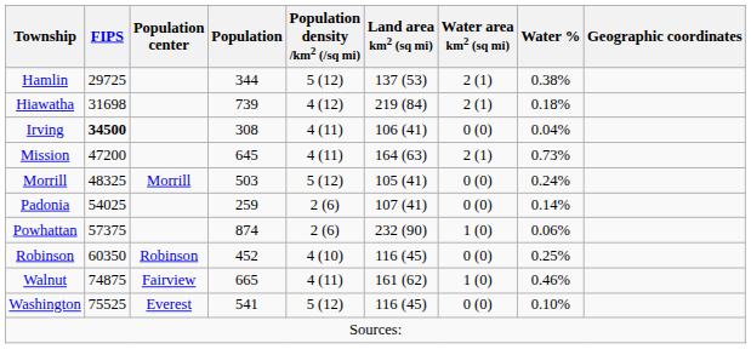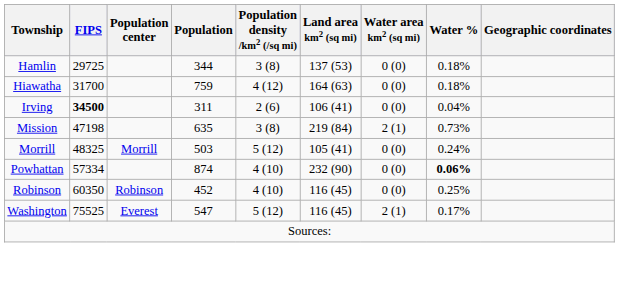 <table class="wikitable" style="text-align:center; font-size:90%; margin-bottom:0.25em; clear:both;">
 <tr style="background:#ccccff">
 <th>Township</th>
 <th><a href='#'>FIPS</a></th>
 <th>Population<br>center</th>
 <th>Population</th>
 <th>Population<br>density<br><small>/km<sup>2</sup> (/sq mi)</small></th>
 <th>Land area<br><small>km<sup>2</sup> (sq mi)</small></th>
 <th>Water area<br><small>km<sup>2</sup> (sq mi)</small></th>
 <th>Water %</th>
 <th>Geographic coordinates</th>
 </tr>
 <tr>
 <td><a href='#'>Hamlin</a></td>
 <td>29725</td>
 <td></td>
 <td>344</td>
-<td>5 (12)</td>
+<td>3 (8)</td>
 <td>137 (53)</td>
-<td>2 (1)</td>
-<td>0.38%</td>
+<td>0 (0)</td>
+<td>0.18%</td>
 <td></td>
 </tr>
 <tr>
 <td><a href='#'>Hiawatha</a></td>
-<td>31698</td>
+<td>31700</td>
 <td></td>
-<td>739</td>
+<td>759</td>
 <td>4 (12)</td>
-<td>219 (84)</td>
-<td>2 (1)</td>
+<td>164 (63)</td>
+<td>0 (0)</td>
 <td>0.18%</td>
 <td></td>
 </tr>
 <tr>
 <td><a href='#'>Irving</a></td>
 <td><strong>34500</strong></td>
 <td></td>
-<td>308</td>
-<td>4 (11)</td>
+<td>311</td>
+<td>2 (6)</td>
 <td>106 (41)</td>
 <td>0 (0)</td>
 <td>0.04%</td>
 <td></td>
 </tr>
 <tr>
 <td><a href='#'>Mission</a></td>
-<td>47200</td>
+<td>47198</td>
 <td></td>
-<td>645</td>
-<td>4 (11)</td>
-<td>164 (63)</td>
+<td>635</td>
+<td>3 (8)</td>
+<td>219 (84)</td>
 <td>2 (1)</td>
 <td>0.73%</td>
 <td></td>
 </tr>
 <tr>
 <td><a href='#'>Morrill</a></td>
 <td>48325</td>
 <td><a href='#'>Morrill</a></td>
 <td>503</td>
 <td>5 (12)</td>
 <td>105 (41)</td>
 <td>0 (0)</td>
 <td>0.24%</td>
 <td></td>
 </tr>
 <tr>
-<td><a href='#'>Padonia</a></td>
-<td>54025</td>
-<td></td>
-<td>259</td>
-<td>2 (6)</td>
-<td>107 (41)</td>
-<td>0 (0)</td>
-<td>0.14%</td>
-<td></td>
-</tr>
-<tr>
 <td><a href='#'>Powhattan</a></td>
-<td>57375</td>
+<td>57334</td>
 <td></td>
 <td>874</td>
-<td>2 (6)</td>
+<td>4 (10)</td>
 <td>232 (90)</td>
-<td>1 (0)</td>
-<td>0.06%</td>
+<td>0 (0)</td>
+<td><strong>0.06%</strong></td>
 <td></td>
 </tr>
 <tr>
 <td><a href='#'>Robinson</a></td>
 <td>60350</td>
 <td><a href='#'>Robinson</a></td>
 <td>452</td>
 <td>4 (10)</td>
 <td>116 (45)</td>
 <td>0 (0)</td>
 <td>0.25%</td>
 <td></td>
 </tr>
 <tr>
-<td><a href='#'>Walnut</a></td>
-<td>74875</td>
-<td><a href='#'>Fairview</a></td>
-<td>665</td>
-<td>4 (11)</td>
-<td>161 (62)</td>
-<td>1 (0)</td>
-<td>0.46%</td>
-<td></td>
-</tr>
-<tr>
 <td><a href='#'>Washington</a></td>
 <td>75525</td>
 <td><a href='#'>Everest</a></td>
-<td>541</td>
+<td>547</td>
 <td>5 (12)</td>
 <td>116 (45)</td>
-<td>0 (0)</td>
-<td>0.10%</td>
+<td>2 (1)</td>
+<td>0.17%</td>
 <td></td>
 </tr>
 <tr>
 <td colspan=9>Sources: </td>
 </tr>
 </table>
